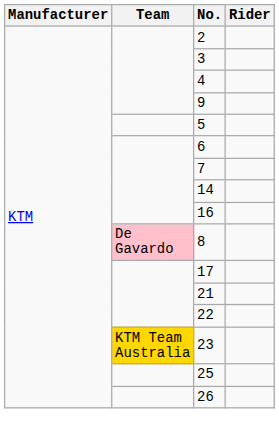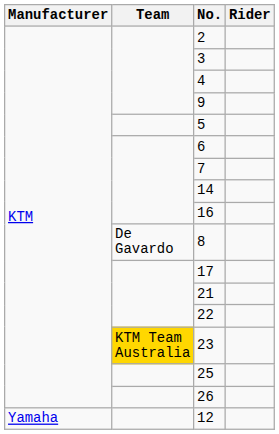 <table class="wikitable" style="font-size:85%; ; width:15%">
 <tr>
 <th>Manufacturer</th>
 <th>Team</th>
 <th>No.</th>
 <th>Rider</th>
 </tr>
 <tr>
 <td rowspan=16> <a href='#'>KTM</a></td>
 <td rowspan=4></td>
 <td>2</td>
 <td></td>
 </tr>
 <tr>
 <td>3</td>
 <td></td>
 </tr>
 <tr>
 <td>4</td>
 <td></td>
 </tr>
 <tr>
 <td>9</td>
 <td></td>
 </tr>
 <tr>
 <td></td>
 <td>5</td>
 <td></td>
 </tr>
 <tr>
 <td rowspan=4></td>
 <td>6</td>
 <td></td>
 </tr>
 <tr>
 <td>7</td>
 <td></td>
 </tr>
 <tr>
 <td>14</td>
 <td></td>
 </tr>
 <tr>
 <td>16</td>
 <td></td>
 </tr>
 <tr>
-<td style="background: pink;">De Gavardo</td>
+<td>De Gavardo</td>
 <td>8</td>
 <td></td>
 </tr>
 <tr>
 <td rowspan=3></td>
 <td>17</td>
 <td></td>
 </tr>
 <tr>
 <td>21</td>
 <td></td>
 </tr>
 <tr>
 <td>22</td>
 <td></td>
 </tr>
 <tr>
 <td style="background: gold;">KTM Team Australia</td>
 <td>23</td>
 <td></td>
 </tr>
 <tr>
 <td></td>
 <td>25</td>
 <td></td>
 </tr>
 <tr>
 <td></td>
 <td>26</td>
 <td></td>
 </tr>
+<tr>
+<td> <a href='#'>Yamaha</a></td>
+<td></td>
+<td>12</td>
+<td></td>
+</tr>
 </table>
